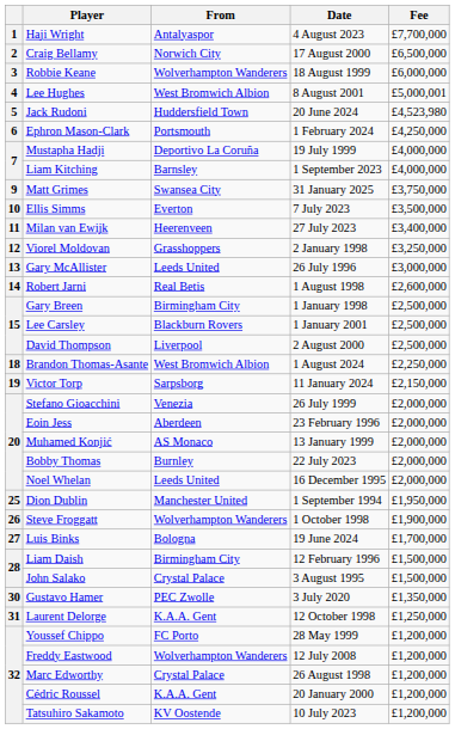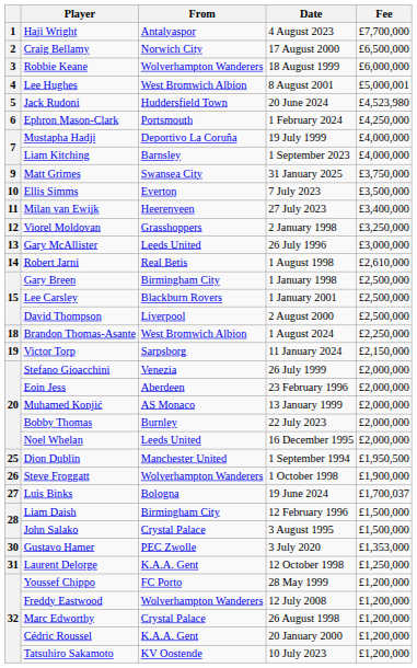 <table class="wikitable">
 <tr>
 <th></th>
 <th>Player</th>
 <th>From</th>
 <th>Date</th>
 <th>Fee</th>
 </tr>
 <tr>
 <th>1</th>
 <td> <a href='#'>Haji Wright</a></td>
 <td> <a href='#'>Antalyaspor</a></td>
 <td>4 August 2023</td>
 <td>£7,700,000</td>
 </tr>
 <tr>
 <th>2</th>
 <td> <a href='#'>Craig Bellamy</a></td>
 <td> <a href='#'>Norwich City</a></td>
 <td>17 August 2000</td>
 <td>£6,500,000</td>
 </tr>
 <tr>
 <th>3</th>
 <td> <a href='#'>Robbie Keane</a></td>
 <td> <a href='#'>Wolverhampton Wanderers</a></td>
 <td>18 August 1999</td>
 <td>£6,000,000</td>
 </tr>
 <tr>
 <th>4</th>
 <td> <a href='#'>Lee Hughes</a></td>
 <td> <a href='#'>West Bromwich Albion</a></td>
 <td>8 August 2001</td>
 <td>£5,000,001</td>
 </tr>
 <tr>
 <th>5</th>
 <td> <a href='#'>Jack Rudoni</a></td>
 <td> <a href='#'>Huddersfield Town</a></td>
 <td>20 June 2024</td>
 <td>£4,523,980</td>
 </tr>
 <tr>
 <th>6</th>
 <td> <a href='#'>Ephron Mason-Clark</a></td>
 <td> <a href='#'>Portsmouth</a></td>
 <td>1 February 2024</td>
 <td>£4,250,000</td>
 </tr>
 <tr>
 <th rowspan="2">7</th>
 <td> <a href='#'>Mustapha Hadji</a></td>
 <td> <a href='#'>Deportivo La Coruña</a></td>
 <td>19 July 1999</td>
 <td>£4,000,000</td>
 </tr>
 <tr>
 <td> <a href='#'>Liam Kitching</a></td>
 <td> <a href='#'>Barnsley</a></td>
 <td>1 September 2023</td>
 <td>£4,000,000</td>
 </tr>
 <tr>
 <th>9</th>
 <td> <a href='#'>Matt Grimes</a></td>
 <td> <a href='#'>Swansea City</a></td>
 <td>31 January 2025</td>
 <td>£3,750,000</td>
 </tr>
 <tr>
 <th>10</th>
 <td> <a href='#'>Ellis Simms</a></td>
 <td> <a href='#'>Everton</a></td>
 <td>7 July 2023</td>
 <td>£3,500,000</td>
 </tr>
 <tr>
 <th>11</th>
 <td> <a href='#'>Milan van Ewijk</a></td>
 <td> <a href='#'>Heerenveen</a></td>
 <td>27 July 2023</td>
 <td>£3,400,000</td>
 </tr>
 <tr>
 <th>12</th>
 <td> <a href='#'>Viorel Moldovan</a></td>
 <td> <a href='#'>Grasshoppers</a></td>
 <td>2 January 1998</td>
 <td>£3,250,000</td>
 </tr>
 <tr>
 <th>13</th>
 <td> <a href='#'>Gary McAllister</a></td>
 <td> <a href='#'>Leeds United</a></td>
 <td>26 July 1996</td>
 <td>£3,000,000</td>
 </tr>
 <tr>
 <th>14</th>
 <td> <a href='#'>Robert Jarni</a></td>
 <td> <a href='#'>Real Betis</a></td>
 <td>1 August 1998</td>
-<td>£2,600,000</td>
+<td>£2,610,000</td>
 </tr>
 <tr>
 <th rowspan="3">15</th>
 <td> <a href='#'>Gary Breen</a></td>
 <td> <a href='#'>Birmingham City</a></td>
 <td>1 January 1998</td>
 <td>£2,500,000</td>
 </tr>
 <tr>
 <td> <a href='#'>Lee Carsley</a></td>
 <td> <a href='#'>Blackburn Rovers</a></td>
 <td>1 January 2001</td>
 <td>£2,500,000</td>
 </tr>
 <tr>
 <td> <a href='#'>David Thompson</a></td>
 <td> <a href='#'>Liverpool</a></td>
 <td>2 August 2000</td>
 <td>£2,500,000</td>
 </tr>
 <tr>
 <th>18</th>
 <td> <a href='#'>Brandon Thomas-Asante</a></td>
 <td> <a href='#'>West Bromwich Albion</a></td>
 <td>1 August 2024</td>
 <td>£2,250,000</td>
 </tr>
 <tr>
 <th>19</th>
 <td> <a href='#'>Victor Torp</a></td>
 <td> <a href='#'>Sarpsborg</a></td>
 <td>11 January 2024</td>
 <td>£2,150,000</td>
 </tr>
 <tr>
 <th rowspan="5">20</th>
 <td> <a href='#'>Stefano Gioacchini</a></td>
 <td> <a href='#'>Venezia</a></td>
 <td>26 July 1999</td>
 <td>£2,000,000</td>
 </tr>
 <tr>
 <td> <a href='#'>Eoin Jess</a></td>
 <td> <a href='#'>Aberdeen</a></td>
 <td>23 February 1996</td>
 <td>£2,000,000</td>
 </tr>
 <tr>
 <td> <a href='#'>Muhamed Konjić</a></td>
 <td> <a href='#'>AS Monaco</a></td>
 <td>13 January 1999</td>
 <td>£2,000,000</td>
 </tr>
 <tr>
 <td> <a href='#'>Bobby Thomas</a></td>
 <td> <a href='#'>Burnley</a></td>
 <td>22 July 2023</td>
 <td>£2,000,000</td>
 </tr>
 <tr>
 <td> <a href='#'>Noel Whelan</a></td>
 <td> <a href='#'>Leeds United</a></td>
 <td>16 December 1995</td>
 <td>£2,000,000</td>
 </tr>
 <tr>
 <th>25</th>
 <td> <a href='#'>Dion Dublin</a></td>
 <td> <a href='#'>Manchester United</a></td>
 <td>1 September 1994</td>
-<td>£1,950,000</td>
+<td>£1,950,500</td>
 </tr>
 <tr>
 <th>26</th>
 <td> <a href='#'>Steve Froggatt</a></td>
 <td> <a href='#'>Wolverhampton Wanderers</a></td>
 <td>1 October 1998</td>
 <td>£1,900,000</td>
 </tr>
 <tr>
 <th>27</th>
 <td> <a href='#'>Luis Binks</a></td>
 <td> <a href='#'>Bologna</a></td>
 <td>19 June 2024</td>
-<td>£1,700,000</td>
+<td>£1,700,037</td>
 </tr>
 <tr>
 <th rowspan="2">28</th>
 <td> <a href='#'>Liam Daish</a></td>
 <td> <a href='#'>Birmingham City</a></td>
 <td>12 February 1996</td>
 <td>£1,500,000</td>
 </tr>
 <tr>
 <td> <a href='#'>John Salako</a></td>
 <td> <a href='#'>Crystal Palace</a></td>
 <td>3 August 1995</td>
 <td>£1,500,000</td>
 </tr>
 <tr>
 <th>30</th>
 <td> <a href='#'>Gustavo Hamer</a></td>
 <td> <a href='#'>PEC Zwolle</a></td>
 <td>3 July 2020</td>
-<td>£1,350,000</td>
+<td>£1,353,000</td>
 </tr>
 <tr>
 <th>31</th>
 <td> <a href='#'>Laurent Delorge</a></td>
 <td> <a href='#'>K.A.A. Gent</a></td>
 <td>12 October 1998</td>
 <td>£1,250,000</td>
 </tr>
 <tr>
 <th rowspan="5">32</th>
 <td> <a href='#'>Youssef Chippo</a></td>
 <td> <a href='#'>FC Porto</a></td>
 <td>28 May 1999</td>
 <td>£1,200,000</td>
 </tr>
 <tr>
 <td> <a href='#'>Freddy Eastwood</a></td>
 <td> <a href='#'>Wolverhampton Wanderers</a></td>
 <td>12 July 2008</td>
 <td>£1,200,000</td>
 </tr>
 <tr>
 <td> <a href='#'>Marc Edworthy</a></td>
 <td> <a href='#'>Crystal Palace</a></td>
 <td>26 August 1998</td>
 <td>£1,200,000</td>
 </tr>
 <tr>
 <td> <a href='#'>Cédric Roussel</a></td>
 <td> <a href='#'>K.A.A. Gent</a></td>
 <td>20 January 2000</td>
 <td>£1,200,000</td>
 </tr>
 <tr>
 <td> <a href='#'>Tatsuhiro Sakamoto</a></td>
 <td> <a href='#'>KV Oostende</a></td>
 <td>10 July 2023</td>
 <td>£1,200,000</td>
 </tr>
 </table>
